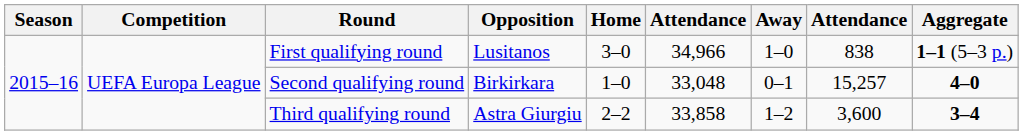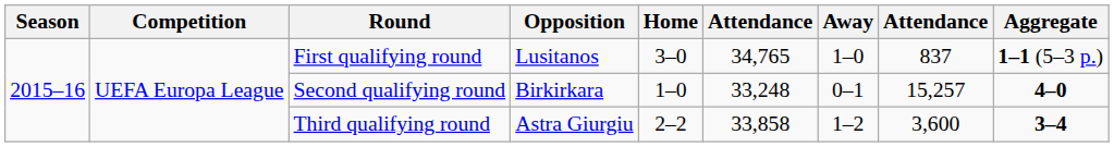 <table class="wikitable">
 <tr>
 <th>Season</th>
 <th>Competition</th>
 <th>Round</th>
 <th>Opposition</th>
 <th>Home</th>
 <th>Attendance</th>
 <th>Away</th>
 <th>Attendance</th>
 <th>Aggregate</th>
 </tr>
 <tr>
 <td rowspan="3"><a href='#'>2015–16</a></td>
 <td rowspan="3"><a href='#'>UEFA Europa League</a></td>
 <td><a href='#'>First qualifying round</a></td>
 <td> <a href='#'>Lusitanos</a></td>
 <td style="text-align:center;">3–0</td>
-<td style="text-align:center;">34,966</td>
+<td style="text-align:center;">34,765</td>
 <td style="text-align:center;">1–0</td>
-<td style="text-align:center;">838</td>
+<td style="text-align:center;">837</td>
 <td style="text-align:center;"><strong>1–1</strong> (5–3 <a href='#'>p.</a>)</td>
 </tr>
 <tr>
 <td><a href='#'>Second qualifying round</a></td>
 <td> <a href='#'>Birkirkara</a></td>
 <td style="text-align:center;">1–0</td>
-<td style="text-align:center;">33,048</td>
+<td style="text-align:center;">33,248</td>
 <td style="text-align:center;">0–1</td>
 <td style="text-align:center;">15,257</td>
 <td style="text-align:center;"><strong>4–0</strong></td>
 </tr>
 <tr>
 <td><a href='#'>Third qualifying round</a></td>
 <td> <a href='#'>Astra Giurgiu</a></td>
 <td style="text-align:center;">2–2</td>
 <td style="text-align:center;">33,858</td>
 <td style="text-align:center;">1–2</td>
 <td style="text-align:center;">3,600</td>
 <td style="text-align:center;"><strong>3–4</strong></td>
 </tr>
 </table>
